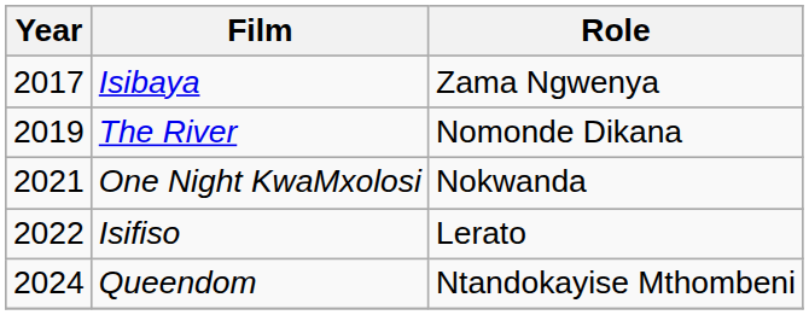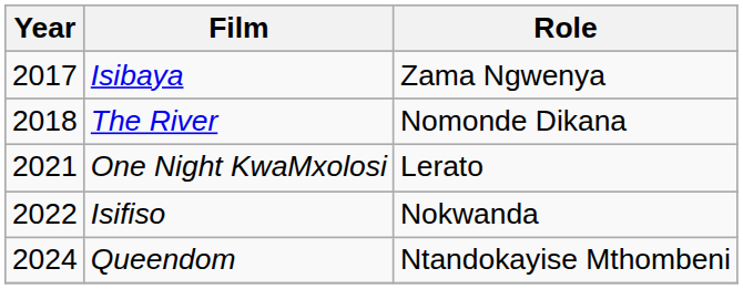 <table class="wikitable">
 <tr>
 <th>Year</th>
 <th>Film</th>
 <th>Role</th>
 </tr>
 <tr>
 <td>2017</td>
 <td><em><a href='#'>Isibaya</a></em></td>
 <td>Zama Ngwenya</td>
 </tr>
 <tr>
-<td>2019</td>
+<td>2018</td>
 <td><em><a href='#'> The River</a></em></td>
 <td>Nomonde Dikana</td>
 </tr>
 <tr>
 <td>2021</td>
 <td><em>One Night KwaMxolosi</em></td>
-<td>Nokwanda</td>
+<td>Lerato</td>
 </tr>
 <tr>
 <td>2022</td>
 <td><em>Isifiso</em></td>
-<td>Lerato</td>
+<td>Nokwanda</td>
 </tr>
 <tr>
 <td>2024</td>
 <td><em>Queendom</em></td>
 <td>Ntandokayise Mthombeni</td>
 </tr>
 <tr>
 </tr>
 </table>
